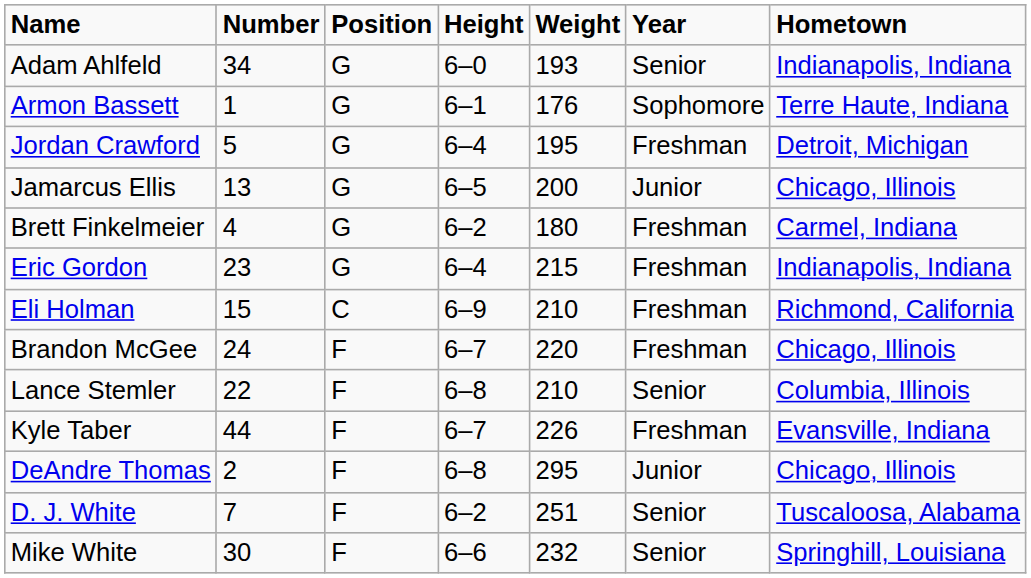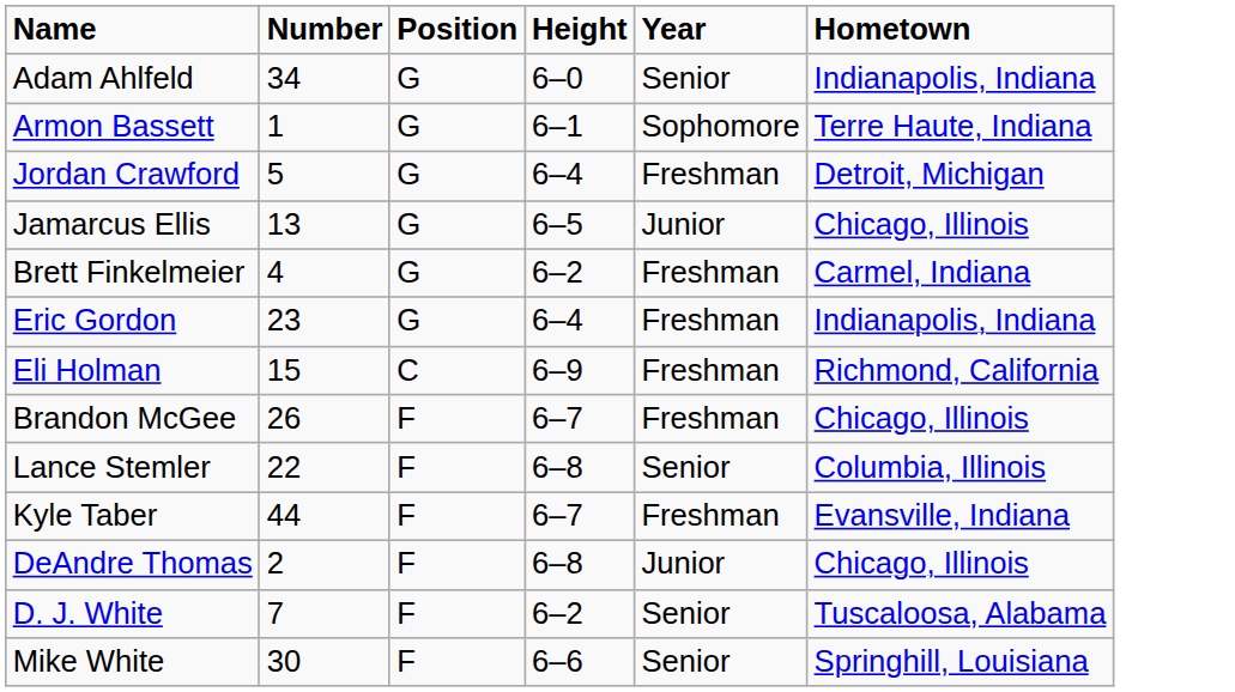 <table class="wikitable">
 <tr>
 <td><strong>Name</strong></td>
 <td><strong>Number</strong></td>
 <td><strong>Position</strong></td>
 <td><strong>Height</strong></td>
-<td><strong>Weight</strong></td>
 <td><strong>Year</strong></td>
 <td><strong>Hometown</strong></td>
 </tr>
 <tr>
 <td>Adam Ahlfeld</td>
 <td>34</td>
 <td>G</td>
 <td>6–0</td>
-<td>193</td>
 <td>Senior</td>
 <td><a href='#'>Indianapolis, Indiana</a></td>
 </tr>
 <tr>
 <td><a href='#'>Armon Bassett</a></td>
 <td>1</td>
 <td>G</td>
 <td>6–1</td>
-<td>176</td>
 <td>Sophomore</td>
 <td><a href='#'>Terre Haute, Indiana</a></td>
 </tr>
 <tr>
 <td><a href='#'>Jordan Crawford</a></td>
 <td>5</td>
 <td>G</td>
 <td>6–4</td>
-<td>195</td>
 <td>Freshman</td>
 <td><a href='#'>Detroit, Michigan</a></td>
 </tr>
 <tr>
 <td>Jamarcus Ellis</td>
 <td>13</td>
 <td>G</td>
 <td>6–5</td>
-<td>200</td>
 <td>Junior</td>
 <td><a href='#'>Chicago, Illinois</a></td>
 </tr>
 <tr>
 <td>Brett Finkelmeier</td>
 <td>4</td>
 <td>G</td>
 <td>6–2</td>
-<td>180</td>
 <td>Freshman</td>
 <td><a href='#'>Carmel, Indiana</a></td>
 </tr>
 <tr>
 <td><a href='#'>Eric Gordon</a></td>
 <td>23</td>
 <td>G</td>
 <td>6–4</td>
-<td>215</td>
 <td>Freshman</td>
 <td><a href='#'>Indianapolis, Indiana</a></td>
 </tr>
 <tr>
 <td><a href='#'>Eli Holman</a></td>
 <td>15</td>
 <td>C</td>
 <td>6–9</td>
-<td>210</td>
 <td>Freshman</td>
 <td><a href='#'>Richmond, California</a></td>
 </tr>
 <tr>
 <td>Brandon McGee</td>
-<td>24</td>
+<td>26</td>
 <td>F</td>
 <td>6–7</td>
-<td>220</td>
 <td>Freshman</td>
 <td><a href='#'>Chicago, Illinois</a></td>
 </tr>
 <tr>
 <td>Lance Stemler</td>
 <td>22</td>
 <td>F</td>
 <td>6–8</td>
-<td>210</td>
 <td>Senior</td>
 <td><a href='#'>Columbia, Illinois</a></td>
 </tr>
 <tr>
 <td>Kyle Taber</td>
 <td>44</td>
 <td>F</td>
 <td>6–7</td>
-<td>226</td>
 <td>Freshman</td>
 <td><a href='#'>Evansville, Indiana</a></td>
 </tr>
 <tr>
 <td><a href='#'>DeAndre Thomas</a></td>
 <td>2</td>
 <td>F</td>
 <td>6–8</td>
-<td>295</td>
 <td>Junior</td>
 <td><a href='#'>Chicago, Illinois</a></td>
 </tr>
 <tr>
 <td><a href='#'>D. J. White</a></td>
 <td>7</td>
 <td>F</td>
 <td>6–2</td>
-<td>251</td>
 <td>Senior</td>
 <td><a href='#'>Tuscaloosa, Alabama</a></td>
 </tr>
 <tr>
 <td>Mike White</td>
 <td>30</td>
 <td>F</td>
 <td>6–6</td>
-<td>232</td>
 <td>Senior</td>
 <td><a href='#'>Springhill, Louisiana</a></td>
 </tr>
 </table>
